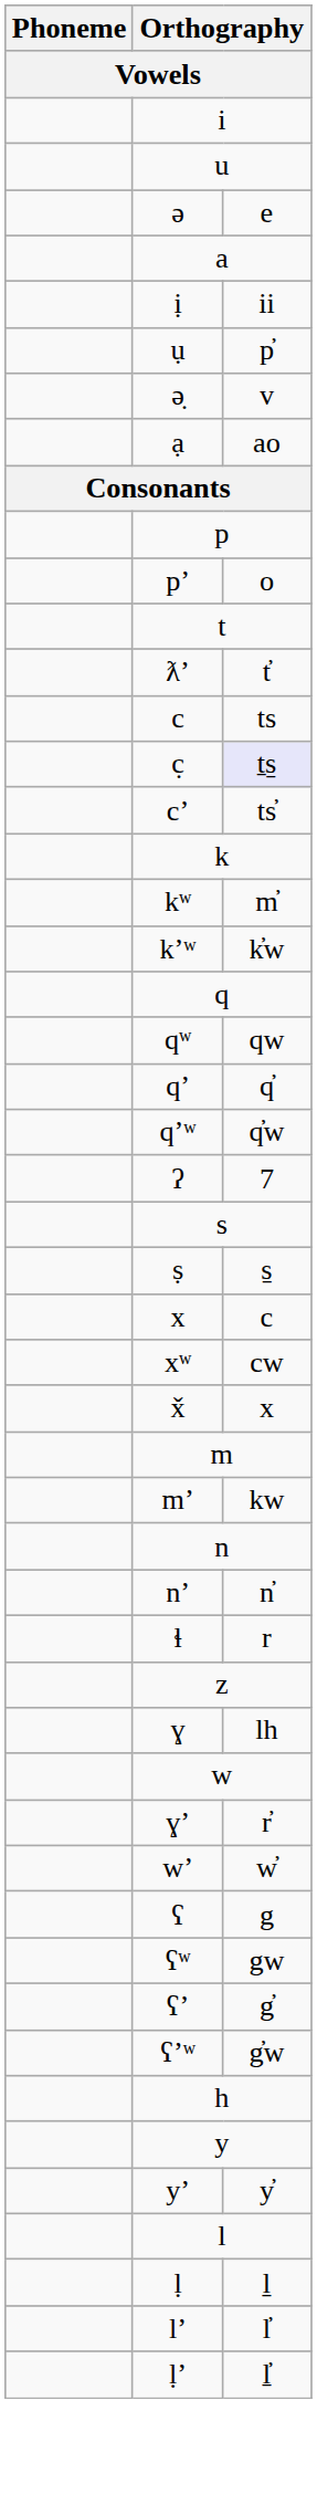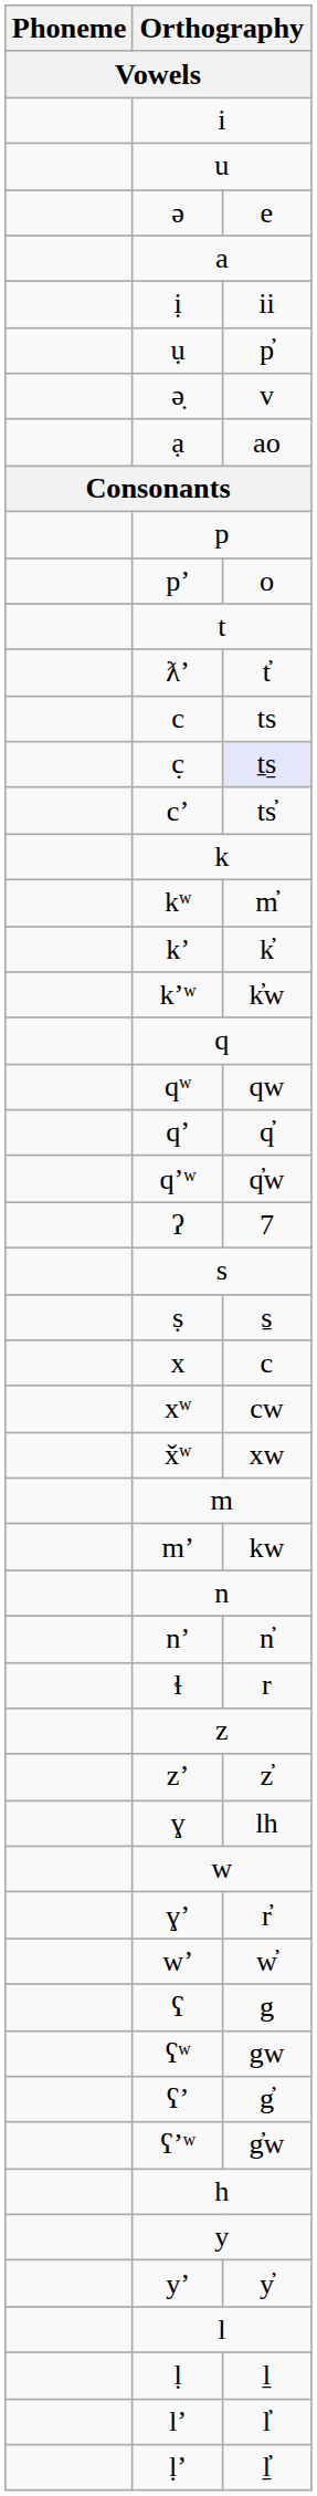 <table class="wikitable">
 <tr align=center>
 <th>Phoneme</th>
 <th colspan=2>Orthography</th>
 </tr>
 <tr align=center>
 <th colspan="3">Vowels</th>
 </tr>
 <tr align=center>
 <td></td>
 <td colspan=2>i</td>
 </tr>
 <tr align=center>
 <td></td>
 <td colspan=2>u</td>
 </tr>
 <tr align=center>
 <td></td>
 <td>ǝ</td>
 <td>e</td>
 </tr>
 <tr align=center>
 <td></td>
 <td colspan=2>a</td>
 </tr>
 <tr align="center">
 <td></td>
 <td>ị</td>
 <td>ii</td>
 </tr>
 <tr align="center">
 <td></td>
 <td>ụ</td>
 <td>p̓</td>
 </tr>
 <tr align="center">
 <td></td>
 <td>ǝ̣</td>
 <td>v</td>
 </tr>
 <tr align="center">
 <td></td>
 <td>ạ</td>
 <td>ao</td>
 </tr>
 <tr align="center">
 <th colspan="3">Consonants</th>
 </tr>
 <tr align="center">
 <td></td>
 <td colspan="2">p</td>
 </tr>
 <tr align="center">
 <td></td>
 <td>p’</td>
 <td>o</td>
 </tr>
 <tr align="center">
 <td></td>
 <td colspan="2">t</td>
 </tr>
 <tr align="center">
 <td></td>
 <td>ƛ’</td>
 <td>t̓</td>
 </tr>
 <tr align="center">
 <td></td>
 <td>c</td>
 <td>ts</td>
 </tr>
 <tr align="center">
 <td></td>
 <td>c̣</td>
 <td style="background: lavender;">ṯs̱</td>
 </tr>
 <tr align="center">
 <td></td>
 <td>c’</td>
 <td>ts̓</td>
 </tr>
 <tr align="center">
 <td></td>
 <td colspan="2">k</td>
 </tr>
 <tr align="center">
 <td></td>
 <td>kʷ</td>
 <td>m̓</td>
 </tr>
 <tr align="center">
 <td></td>
+<td>k’</td>
+<td>k̓</td>
+</tr>
+<tr align="center">
+<td></td>
 <td>k’ʷ</td>
 <td>k̓w</td>
 </tr>
 <tr align="center">
 <td></td>
 <td colspan="2">q</td>
 </tr>
 <tr align="center">
 <td></td>
 <td>qʷ</td>
 <td>qw</td>
 </tr>
 <tr align="center">
 <td></td>
 <td>q’</td>
 <td>q̓</td>
 </tr>
 <tr align="center">
 <td></td>
 <td>q’ʷ</td>
 <td>q̓w</td>
 </tr>
 <tr align="center">
 <td></td>
 <td>ʔ</td>
 <td>7</td>
 </tr>
 <tr align="center">
 <td></td>
 <td colspan="2">s</td>
 </tr>
 <tr align="center">
 <td></td>
 <td>ṣ</td>
 <td>s̠</td>
 </tr>
 <tr align="center">
 <td></td>
 <td>x</td>
 <td>c</td>
 </tr>
 <tr align="center">
 <td></td>
 <td>xʷ</td>
 <td>cw</td>
 </tr>
 <tr align="center">
 <td></td>
-<td>x̌</td>
-<td>x</td>
+<td>x̌ʷ</td>
+<td>xw</td>
 </tr>
 <tr align="center">
 <td></td>
 <td colspan="2">m</td>
 </tr>
 <tr align="center">
 <td></td>
 <td>m’</td>
 <td>kw</td>
 </tr>
 <tr align="center">
 <td></td>
 <td colspan="2">n</td>
 </tr>
 <tr align="center">
 <td></td>
 <td>n’</td>
 <td>n̓</td>
 </tr>
 <tr align="center">
 <td></td>
 <td>ɬ</td>
 <td>r</td>
 </tr>
 <tr align="center">
 <td></td>
 <td colspan="2">z</td>
+</tr>
+<tr align="center">
+<td></td>
+<td>z’</td>
+<td>z̓</td>
 </tr>
 <tr align="center">
 <td></td>
 <td>ɣ</td>
 <td>lh</td>
 </tr>
 <tr align="center">
 <td></td>
 <td colspan="2">w</td>
 </tr>
 <tr align="center">
 <td></td>
 <td>ɣ’</td>
 <td>r̓</td>
 </tr>
 <tr align="center">
 <td></td>
 <td>w’</td>
 <td>w̓</td>
 </tr>
 <tr align="center">
 <td></td>
 <td>ʕ</td>
 <td>g</td>
 </tr>
 <tr align="center">
 <td></td>
 <td>ʕʷ</td>
 <td>gw</td>
 </tr>
 <tr align="center">
 <td></td>
 <td>ʕ’</td>
 <td>g̓</td>
 </tr>
 <tr align="center">
 <td></td>
 <td>ʕ’ʷ</td>
 <td>g̓w</td>
 </tr>
 <tr align="center">
 <td></td>
 <td colspan="2">h</td>
 </tr>
 <tr align="center">
 <td></td>
 <td colspan="2">y</td>
 </tr>
 <tr align="center">
 <td></td>
 <td>y’</td>
 <td>y̓</td>
 </tr>
 <tr align="center">
 <td></td>
 <td colspan="2">l</td>
 </tr>
 <tr align="center">
 <td></td>
 <td>ḷ</td>
 <td>ḻ</td>
 </tr>
 <tr align="center">
 <td></td>
 <td>l’</td>
 <td>l̓</td>
 </tr>
 <tr align="center">
 <td></td>
 <td>ḷ’</td>
 <td>l̠̓</td>
 </tr>
 </table>
